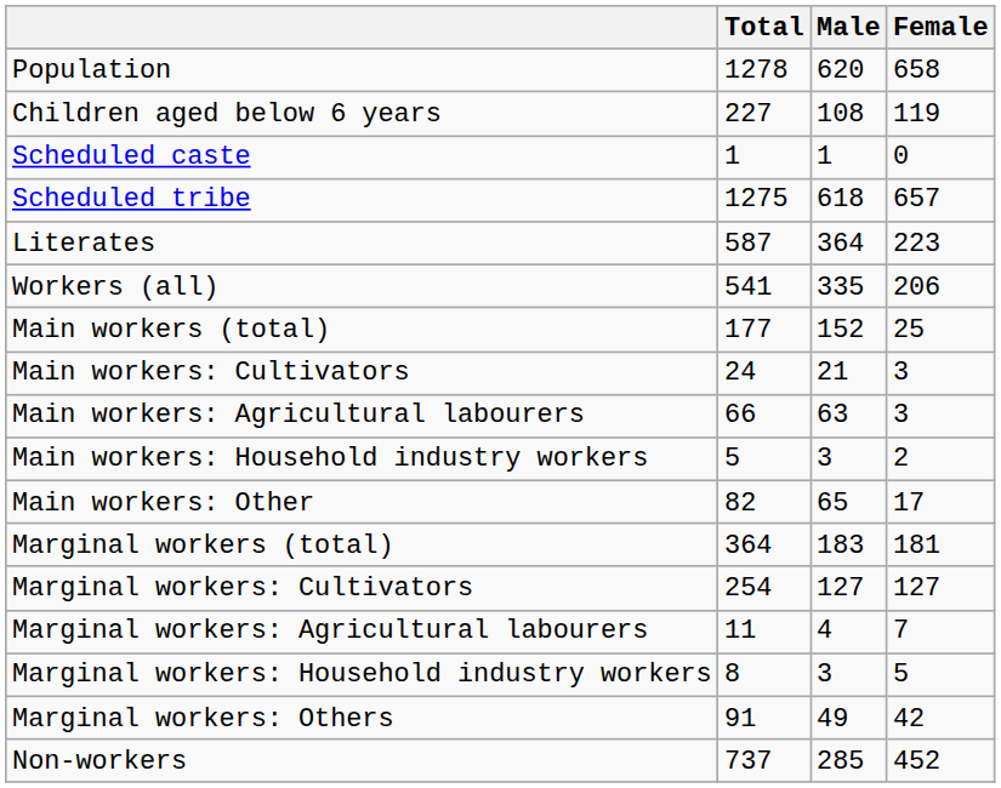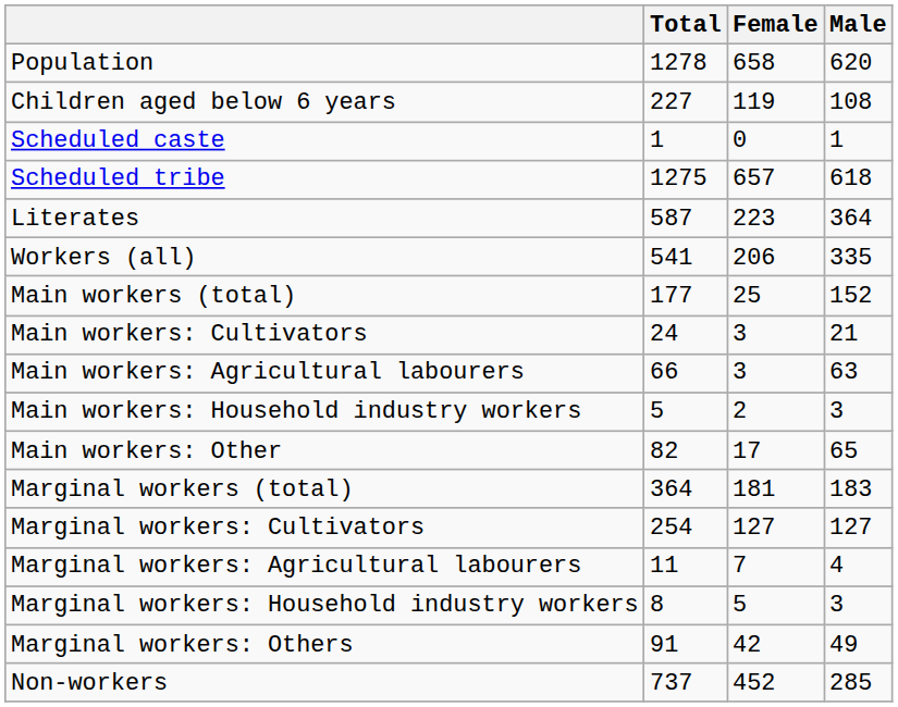 <table class="wikitable sortable">
 <tr>
 <th></th>
 <th>Total</th>
+<th>Female</th>
 <th>Male</th>
-<th>Female</th>
 </tr>
 <tr>
 <td>Population</td>
 <td>1278</td>
+<td>658</td>
 <td>620</td>
-<td>658</td>
 </tr>
 <tr>
 <td>Children aged below 6 years</td>
 <td>227</td>
+<td>119</td>
 <td>108</td>
-<td>119</td>
 </tr>
 <tr>
 <td><a href='#'>Scheduled caste</a></td>
 <td>1</td>
+<td>0</td>
 <td>1</td>
-<td>0</td>
 </tr>
 <tr>
 <td><a href='#'>Scheduled tribe</a></td>
 <td>1275</td>
+<td>657</td>
 <td>618</td>
-<td>657</td>
 </tr>
 <tr>
 <td>Literates</td>
 <td>587</td>
+<td>223</td>
 <td>364</td>
-<td>223</td>
 </tr>
 <tr>
 <td>Workers (all)</td>
 <td>541</td>
+<td>206</td>
 <td>335</td>
-<td>206</td>
 </tr>
 <tr>
 <td>Main workers (total)</td>
 <td>177</td>
+<td>25</td>
 <td>152</td>
-<td>25</td>
 </tr>
 <tr>
 <td>Main workers: Cultivators</td>
 <td>24</td>
+<td>3</td>
 <td>21</td>
-<td>3</td>
 </tr>
 <tr>
 <td>Main workers: Agricultural labourers</td>
 <td>66</td>
+<td>3</td>
 <td>63</td>
-<td>3</td>
 </tr>
 <tr>
 <td>Main workers: Household industry workers</td>
 <td>5</td>
+<td>2</td>
 <td>3</td>
-<td>2</td>
 </tr>
 <tr>
 <td>Main workers: Other</td>
 <td>82</td>
+<td>17</td>
 <td>65</td>
-<td>17</td>
 </tr>
 <tr>
 <td>Marginal workers (total)</td>
 <td>364</td>
+<td>181</td>
 <td>183</td>
-<td>181</td>
 </tr>
 <tr>
 <td>Marginal workers: Cultivators</td>
 <td>254</td>
 <td>127</td>
 <td>127</td>
 </tr>
 <tr>
 <td>Marginal workers: Agricultural labourers</td>
 <td>11</td>
+<td>7</td>
 <td>4</td>
-<td>7</td>
 </tr>
 <tr>
 <td>Marginal workers: Household industry workers</td>
 <td>8</td>
+<td>5</td>
 <td>3</td>
-<td>5</td>
 </tr>
 <tr>
 <td>Marginal workers: Others</td>
 <td>91</td>
+<td>42</td>
 <td>49</td>
-<td>42</td>
 </tr>
 <tr>
 <td>Non-workers</td>
 <td>737</td>
+<td>452</td>
 <td>285</td>
-<td>452</td>
 </tr>
 </table>
